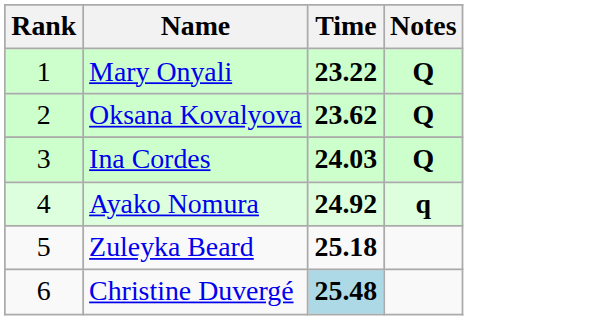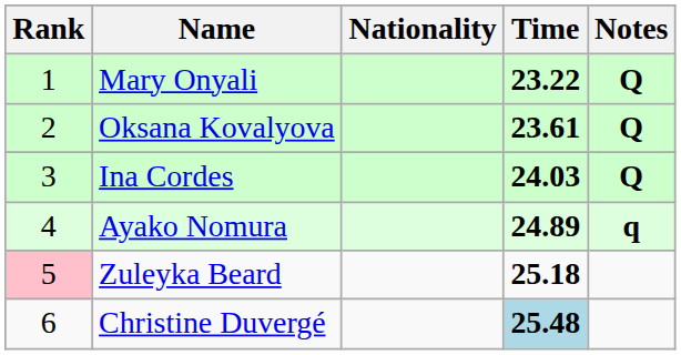 <table class="wikitable sortable" style="text-align:center">
 <tr>
 <th>Rank</th>
 <th>Name</th>
+<th>Nationality</th>
 <th>Time</th>
 <th>Notes</th>
 </tr>
 <tr bgcolor=ccffcc>
 <td>1</td>
 <td align=left><a href='#'>Mary Onyali</a></td>
+<td align=left></td>
 <td><strong>23.22</strong></td>
 <td><strong>Q</strong></td>
 </tr>
 <tr bgcolor=ccffcc>
 <td>2</td>
 <td align=left><a href='#'>Oksana Kovalyova</a></td>
-<td><strong>23.62</strong></td>
+<td align=left></td>
+<td><strong>23.61</strong></td>
 <td><strong>Q</strong></td>
 </tr>
 <tr bgcolor=ccffcc>
 <td>3</td>
 <td align=left><a href='#'>Ina Cordes</a></td>
+<td align=left></td>
 <td><strong>24.03</strong></td>
 <td><strong>Q</strong></td>
 </tr>
 <tr bgcolor=ddffdd>
 <td>4</td>
 <td align=left><a href='#'>Ayako Nomura</a></td>
-<td><strong>24.92</strong></td>
+<td align=left></td>
+<td><strong>24.89</strong></td>
 <td><strong>q</strong></td>
 </tr>
 <tr>
-<td>5</td>
+<td style="background: pink;">5</td>
 <td align=left><a href='#'>Zuleyka Beard</a></td>
+<td align=left></td>
 <td><strong>25.18</strong></td>
 <td></td>
 </tr>
 <tr>
 <td>6</td>
 <td align=left><a href='#'>Christine Duvergé</a></td>
+<td align=left></td>
 <td style="background: lightblue;"><strong>25.48</strong></td>
 <td></td>
 </tr>
 </table>
